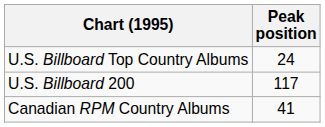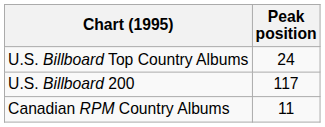 <table class="wikitable">
 <tr>
 <th>Chart (1995)</th>
 <th>Peak<br>position</th>
 </tr>
 <tr>
 <td>U.S. <em>Billboard</em> Top Country Albums</td>
 <td align="center">24</td>
 </tr>
 <tr>
 <td>U.S. <em>Billboard</em> 200</td>
 <td align="center">117</td>
 </tr>
 <tr>
 <td>Canadian <em>RPM</em> Country Albums</td>
-<td align="center">41</td>
+<td align="center">11</td>
 </tr>
 </table>
